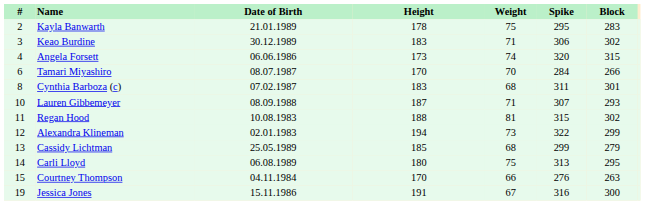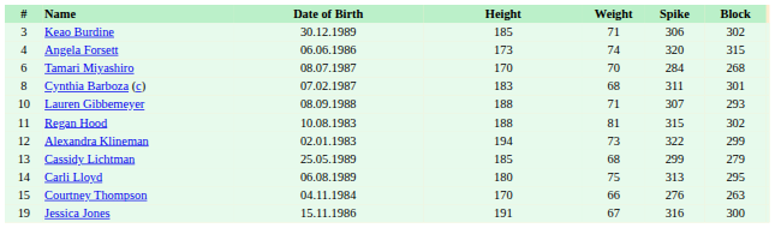 <table border=0 cellpadding=2 cellspacing=0  |- bgcolor=#FFECCE style="text-align:center; font-size:90%;" width=100%>
 <tr bgcolor=#BBF0C9>
 <th width=5%>#</th>
 <th width=25% align=left>Name</th>
 <th width=25%>Date of Birth</th>
 <th width=21%>Height</th>
 <th width=8%>Weight</th>
 <th width=8%>Spike</th>
 <th width=8%>Block</th>
 </tr>
 <tr bgcolor=#E7FAEC>
-<td>2</td>
-<td align=left><a href='#'>Kayla Banwarth</a></td>
-<td>21.01.1989</td>
-<td>178</td>
-<td>75</td>
-<td>295</td>
-<td>283</td>
-<td></td>
-</tr>
-<tr bgcolor=#E7FAEC>
 <td>3</td>
 <td align=left><a href='#'>Keao Burdine</a></td>
 <td>30.12.1989</td>
-<td>183</td>
+<td>185</td>
 <td>71</td>
 <td>306</td>
 <td>302</td>
 <td></td>
 </tr>
 <tr bgcolor=#E7FAEC>
 <td>4</td>
 <td align=left><a href='#'>Angela Forsett</a></td>
 <td>06.06.1986</td>
 <td>173</td>
 <td>74</td>
 <td>320</td>
 <td>315</td>
 <td></td>
 </tr>
 <tr bgcolor=#E7FAEC>
 <td>6</td>
 <td align=left><a href='#'>Tamari Miyashiro</a></td>
 <td>08.07.1987</td>
 <td>170</td>
 <td>70</td>
 <td>284</td>
-<td>266</td>
+<td>268</td>
 <td></td>
 </tr>
 <tr bgcolor=#E7FAEC>
 <td>8</td>
 <td align=left><a href='#'>Cynthia Barboza</a> (<a href='#'>c</a>)</td>
 <td>07.02.1987</td>
 <td>183</td>
 <td>68</td>
 <td>311</td>
 <td>301</td>
 <td></td>
 </tr>
 <tr bgcolor=#E7FAEC>
 <td>10</td>
 <td align=left><a href='#'>Lauren Gibbemeyer</a></td>
 <td>08.09.1988</td>
-<td>187</td>
+<td>188</td>
 <td>71</td>
 <td>307</td>
 <td>293</td>
 <td></td>
 </tr>
 <tr bgcolor=#E7FAEC>
 <td>11</td>
 <td align=left><a href='#'>Regan Hood</a></td>
 <td>10.08.1983</td>
 <td>188</td>
 <td>81</td>
 <td>315</td>
 <td>302</td>
 <td></td>
 </tr>
 <tr bgcolor=#E7FAEC>
 <td>12</td>
 <td align=left><a href='#'>Alexandra Klineman</a></td>
 <td>02.01.1983</td>
 <td>194</td>
 <td>73</td>
 <td>322</td>
 <td>299</td>
 <td></td>
 </tr>
 <tr bgcolor=#E7FAEC>
 <td>13</td>
 <td align=left><a href='#'>Cassidy Lichtman</a></td>
 <td>25.05.1989</td>
 <td>185</td>
 <td>68</td>
 <td>299</td>
 <td>279</td>
 <td></td>
 </tr>
 <tr bgcolor=#E7FAEC>
 <td>14</td>
 <td align=left><a href='#'>Carli Lloyd</a></td>
 <td>06.08.1989</td>
 <td>180</td>
 <td>75</td>
 <td>313</td>
 <td>295</td>
 <td></td>
 </tr>
 <tr bgcolor=#E7FAEC>
 <td>15</td>
 <td align=left><a href='#'>Courtney Thompson</a></td>
 <td>04.11.1984</td>
 <td>170</td>
 <td>66</td>
 <td>276</td>
 <td>263</td>
 <td></td>
 </tr>
 <tr bgcolor=#E7FAEC>
 <td>19</td>
 <td align=left><a href='#'>Jessica Jones</a></td>
 <td>15.11.1986</td>
 <td>191</td>
 <td>67</td>
 <td>316</td>
 <td>300</td>
 <td></td>
 </tr>
 </table>
